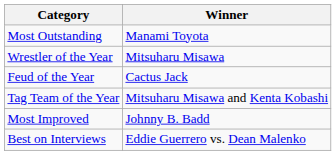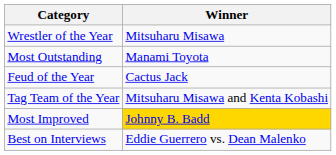 <table class="wikitable">
 <tr>
 <th>Category</th>
 <th>Winner</th>
 </tr>
 <tr>
+<td><a href='#'>Wrestler of the Year</a></td>
+<td><a href='#'>Mitsuharu Misawa</a></td>
+</tr>
+<tr>
 <td><a href='#'>Most Outstanding</a></td>
 <td><a href='#'>Manami Toyota</a></td>
-</tr>
-<tr>
-<td><a href='#'>Wrestler of the Year</a></td>
-<td><a href='#'>Mitsuharu Misawa</a></td>
 </tr>
 <tr>
 <td><a href='#'>Feud of the Year</a></td>
 <td><a href='#'>Cactus Jack</a></td>
 </tr>
 <tr>
 <td><a href='#'>Tag Team of the Year</a></td>
 <td><a href='#'>Mitsuharu Misawa</a> and <a href='#'>Kenta Kobashi</a></td>
 </tr>
 <tr>
 <td><a href='#'>Most Improved</a></td>
-<td><a href='#'>Johnny B. Badd</a></td>
+<td style="background: gold;"><a href='#'>Johnny B. Badd</a></td>
 </tr>
 <tr>
 <td><a href='#'>Best on Interviews</a></td>
 <td><a href='#'>Eddie Guerrero</a> vs. <a href='#'>Dean Malenko</a></td>
 </tr>
 </table>
